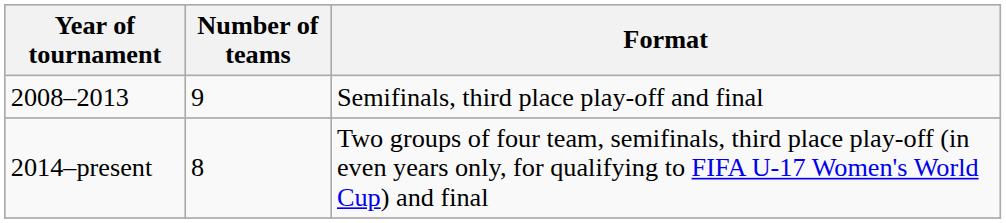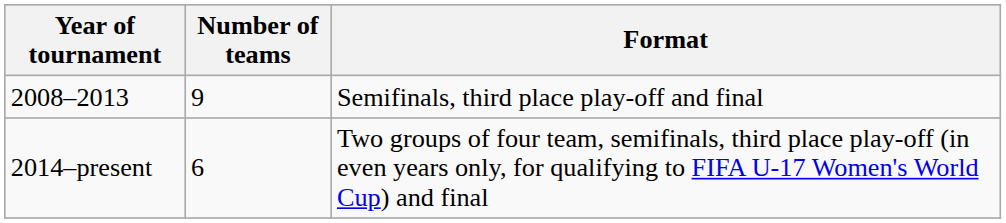 <table class="wikitable">
 <tr>
 <th>Year of tournament</th>
 <th>Number of teams</th>
 <th>Format</th>
 </tr>
 <tr>
 <td>2008–2013</td>
 <td>9</td>
 <td>Semifinals, third place play-off and final</td>
 </tr>
 <tr>
 <td>2014–present</td>
-<td>8</td>
+<td>6</td>
 <td>Two groups of four team, semifinals, third place play-off (in even years only, for qualifying to <a href='#'>FIFA U-17 Women's World Cup</a>) and final</td>
 </tr>
 </table>
